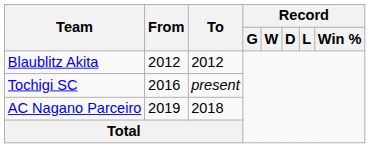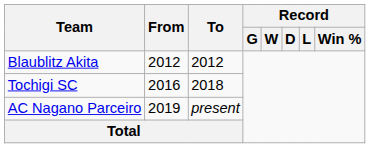 <table class="wikitable" style="text-align: center">
 <tr>
 <th rowspan="2">Team</th>
 <th rowspan="2">From</th>
 <th rowspan="2">To</th>
 <th colspan="5">Record</th>
 </tr>
 <tr>
 <th>G</th>
 <th>W</th>
 <th>D</th>
 <th>L</th>
 <th>Win %</th>
 </tr>
 <tr>
 <td align="left"><a href='#'>Blaublitz Akita</a></td>
 <td align="left">2012</td>
 <td align="left">2012<br></td>
 </tr>
 <tr>
 <td align="left"><a href='#'>Tochigi SC</a></td>
 <td align="left">2016</td>
-<td align="left"><em>present</em><br></td>
+<td align="left">2018<br></td>
 </tr>
 <tr>
 <td align="left"><a href='#'>AC Nagano Parceiro</a></td>
 <td align="left">2019</td>
-<td align="left">2018<br></td>
+<td align="left"><em>present</em><br></td>
 </tr>
 <tr>
 <th colspan="3">Total<br></th>
 </tr>
 </table>
